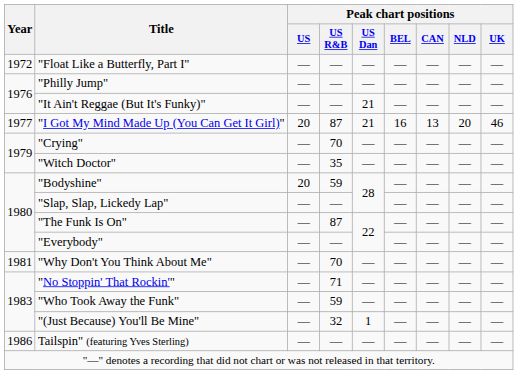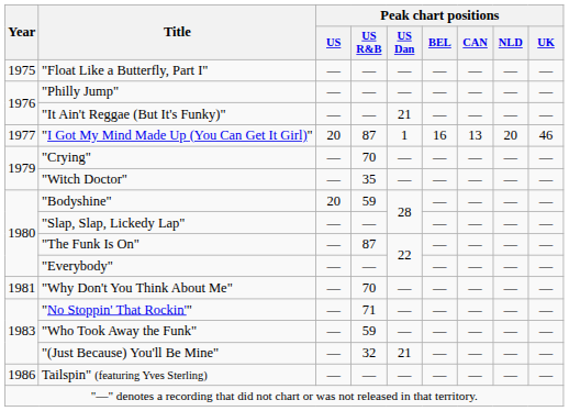 <table class="wikitable" style="text-align:center;">
 <tr>
 <th rowspan="2">Year</th>
 <th rowspan="2">Title</th>
 <th colspan="7">Peak chart positions</th>
 </tr>
 <tr style="font-size:smaller;">
 <th style="width:35px;"><a href='#'>US</a><br></th>
 <th style="width:35px;"><a href='#'>US<br>R&B</a><br></th>
 <th style="width:35px;"><a href='#'>US<br>Dan</a><br></th>
 <th style="width:35px;"><a href='#'>BEL</a><br></th>
 <th style="width:35px;"><a href='#'>CAN</a><br></th>
 <th style="width:35px;"><a href='#'>NLD</a><br></th>
 <th style="width:35px;"><a href='#'>UK</a><br></th>
 </tr>
 <tr>
-<td>1972</td>
+<td>1975</td>
 <td style="text-align:left;">"Float Like a Butterfly, Part I"</td>
 <td>—</td>
 <td>—</td>
 <td>—</td>
 <td>—</td>
 <td>—</td>
 <td>—</td>
 <td>—</td>
 </tr>
 <tr>
 <td rowspan="2">1976</td>
 <td style="text-align:left;">"Philly Jump"</td>
 <td>—</td>
 <td>—</td>
 <td>—</td>
 <td>—</td>
 <td>—</td>
 <td>—</td>
 <td>—</td>
 </tr>
 <tr>
 <td style="text-align:left;">"It Ain't Reggae (But It's Funky)"</td>
 <td>—</td>
 <td>—</td>
 <td>21</td>
 <td>—</td>
 <td>—</td>
 <td>—</td>
 <td>—</td>
 </tr>
 <tr>
 <td rowspan="1">1977</td>
 <td style="text-align:left;">"<a href='#'>I Got My Mind Made Up (You Can Get It Girl)</a>"</td>
 <td>20</td>
 <td>87</td>
-<td>21</td>
+<td>1</td>
 <td>16</td>
 <td>13</td>
 <td>20</td>
 <td>46</td>
 </tr>
 <tr>
 <td rowspan="2">1979</td>
 <td style="text-align:left;">"Crying"</td>
 <td>—</td>
 <td>70</td>
 <td>—</td>
 <td>—</td>
 <td>—</td>
 <td>—</td>
 <td>—</td>
 </tr>
 <tr>
 <td style="text-align:left;">"Witch Doctor"</td>
 <td>—</td>
 <td>35</td>
 <td>—</td>
 <td>—</td>
 <td>—</td>
 <td>—</td>
 <td>—</td>
 </tr>
 <tr>
 <td rowspan="4">1980</td>
 <td style="text-align:left;">"Bodyshine"</td>
 <td>20</td>
 <td>59</td>
 <td rowspan="2">28</td>
 <td>—</td>
 <td>—</td>
 <td>—</td>
 <td>—</td>
 </tr>
 <tr>
 <td style="text-align:left;">"Slap, Slap, Lickedy Lap"</td>
 <td>—</td>
 <td>—</td>
 <td>—</td>
 <td>—</td>
 <td>—</td>
 <td>—</td>
 </tr>
 <tr>
 <td style="text-align:left;">"The Funk Is On"</td>
 <td>—</td>
 <td>87</td>
 <td rowspan="2">22</td>
 <td>—</td>
 <td>—</td>
 <td>—</td>
 <td>—</td>
 </tr>
 <tr>
 <td style="text-align:left;">"Everybody"</td>
 <td>—</td>
 <td>—</td>
 <td>—</td>
 <td>—</td>
 <td>—</td>
 <td>—</td>
 </tr>
 <tr>
 <td>1981</td>
 <td style="text-align:left;">"Why Don't You Think About Me"</td>
 <td>—</td>
 <td>70</td>
 <td>—</td>
 <td>—</td>
 <td>—</td>
 <td>—</td>
 <td>—</td>
 </tr>
 <tr>
 <td rowspan="3">1983</td>
 <td style="text-align:left;">"<a href='#'>No Stoppin' That Rockin'</a>"</td>
 <td>—</td>
 <td>71</td>
 <td>—</td>
 <td>—</td>
 <td>—</td>
 <td>—</td>
 <td>—</td>
 </tr>
 <tr>
 <td style="text-align:left;">"Who Took Away the Funk"</td>
 <td>—</td>
 <td>59</td>
 <td>—</td>
 <td>—</td>
 <td>—</td>
 <td>—</td>
 <td>—</td>
 </tr>
 <tr>
 <td style="text-align:left;">"(Just Because) You'll Be Mine"</td>
 <td>—</td>
 <td>32</td>
-<td>1</td>
+<td>21</td>
 <td>—</td>
 <td>—</td>
 <td>—</td>
 <td>—</td>
 </tr>
 <tr>
 <td>1986</td>
 <td style="text-align:left;">Tailspin" <small>(featuring Yves Sterling)</small></td>
 <td>—</td>
 <td>—</td>
 <td>—</td>
 <td>—</td>
 <td>—</td>
 <td>—</td>
 <td>—</td>
 </tr>
 <tr>
 <td colspan="15" style="font-size:90%">"—" denotes a recording that did not chart or was not released in that territory.</td>
 </tr>
 </table>
